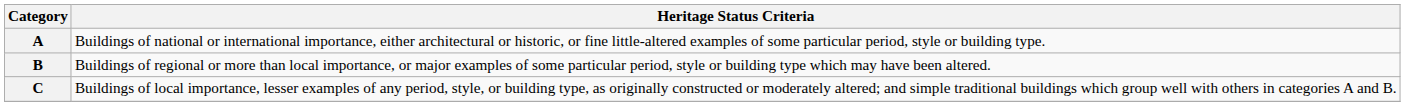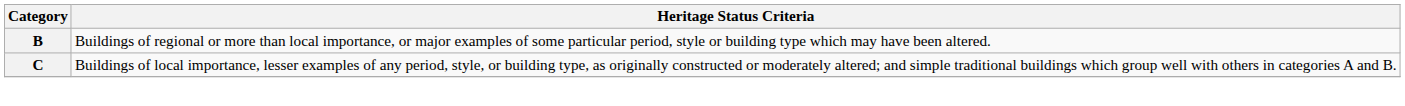 <table class="wikitable">
 <tr>
 <th>Category</th>
 <th>Heritage Status Criteria</th>
-</tr>
-<tr>
-<th>A</th>
-<td>Buildings of national or international importance, either architectural or historic, or fine little-altered examples of some particular period, style or building type.</td>
 </tr>
 <tr>
 <th>B</th>
 <td>Buildings of regional or more than local importance, or major examples of some particular period, style or building type which may have been altered.</td>
 </tr>
 <tr>
 <th>C</th>
 <td>Buildings of local importance, lesser examples of any period, style, or building type, as originally constructed or moderately altered; and simple traditional buildings which group well with others in categories A and B.</td>
 </tr>
 <tr>
 </tr>
 </table>
